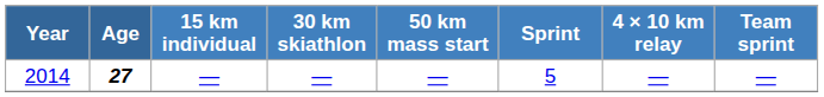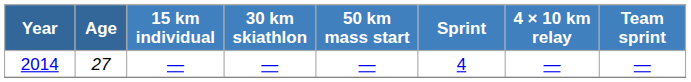 <table class="wikitable" style="font-size:95%; text-align:center; border:grey solid 1px; border-collapse:collapse; background:#ffffff;">
 <tr>
 <th style="background-color:#369; color:white; width:60px;"> Year </th>
 <th style="background-color:#369; color:white; width:40px;"> Age </th>
 <th style="background-color:#4180be; color:white; width:75px;"> 15 km <br> individual </th>
 <th style="background-color:#4180be; color:white; width:75px;"> 30 km <br> skiathlon </th>
 <th style="background-color:#4180be; color:white; width:75px;"> 50 km <br> mass start </th>
 <th style="background-color:#4180be; color:white; width:75px;"> Sprint </th>
 <th style="background-color:#4180be; color:white; width:75px;"> 4 × 10 km <br> relay </th>
 <th style="background-color:#4180be; color:white; width:75px;"> Team <br> sprint </th>
 </tr>
 <tr>
 <td><a href='#'>2014</a></td>
-<td><strong><em>27</em></strong></td>
+<td><em>27</em></td>
 <td><a href='#'>—</a></td>
 <td><a href='#'>—</a></td>
 <td><a href='#'>—</a></td>
-<td><a href='#'>5</a></td>
+<td><a href='#'>4</a></td>
 <td><a href='#'>—</a></td>
 <td><a href='#'>—</a></td>
 </tr>
 <tr>
 </tr>
 </table>
